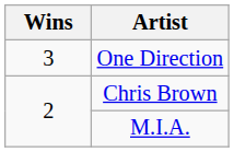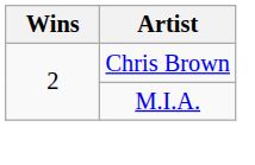 <table class="wikitable" rowspan="2" style="text-align:center">
 <tr>
 <th scope="col" style="width:55px;">Wins</th>
 <th scope="col" style="text-align:center;">Artist</th>
-</tr>
-<tr>
-<td style="text-align:center">3</td>
-<td><a href='#'>One Direction</a></td>
 </tr>
 <tr>
 <td rowspan="2" style="text-align:center">2</td>
 <td><a href='#'>Chris Brown</a></td>
 </tr>
 <tr>
 <td><a href='#'>M.I.A.</a></td>
 </tr>
 </table>
